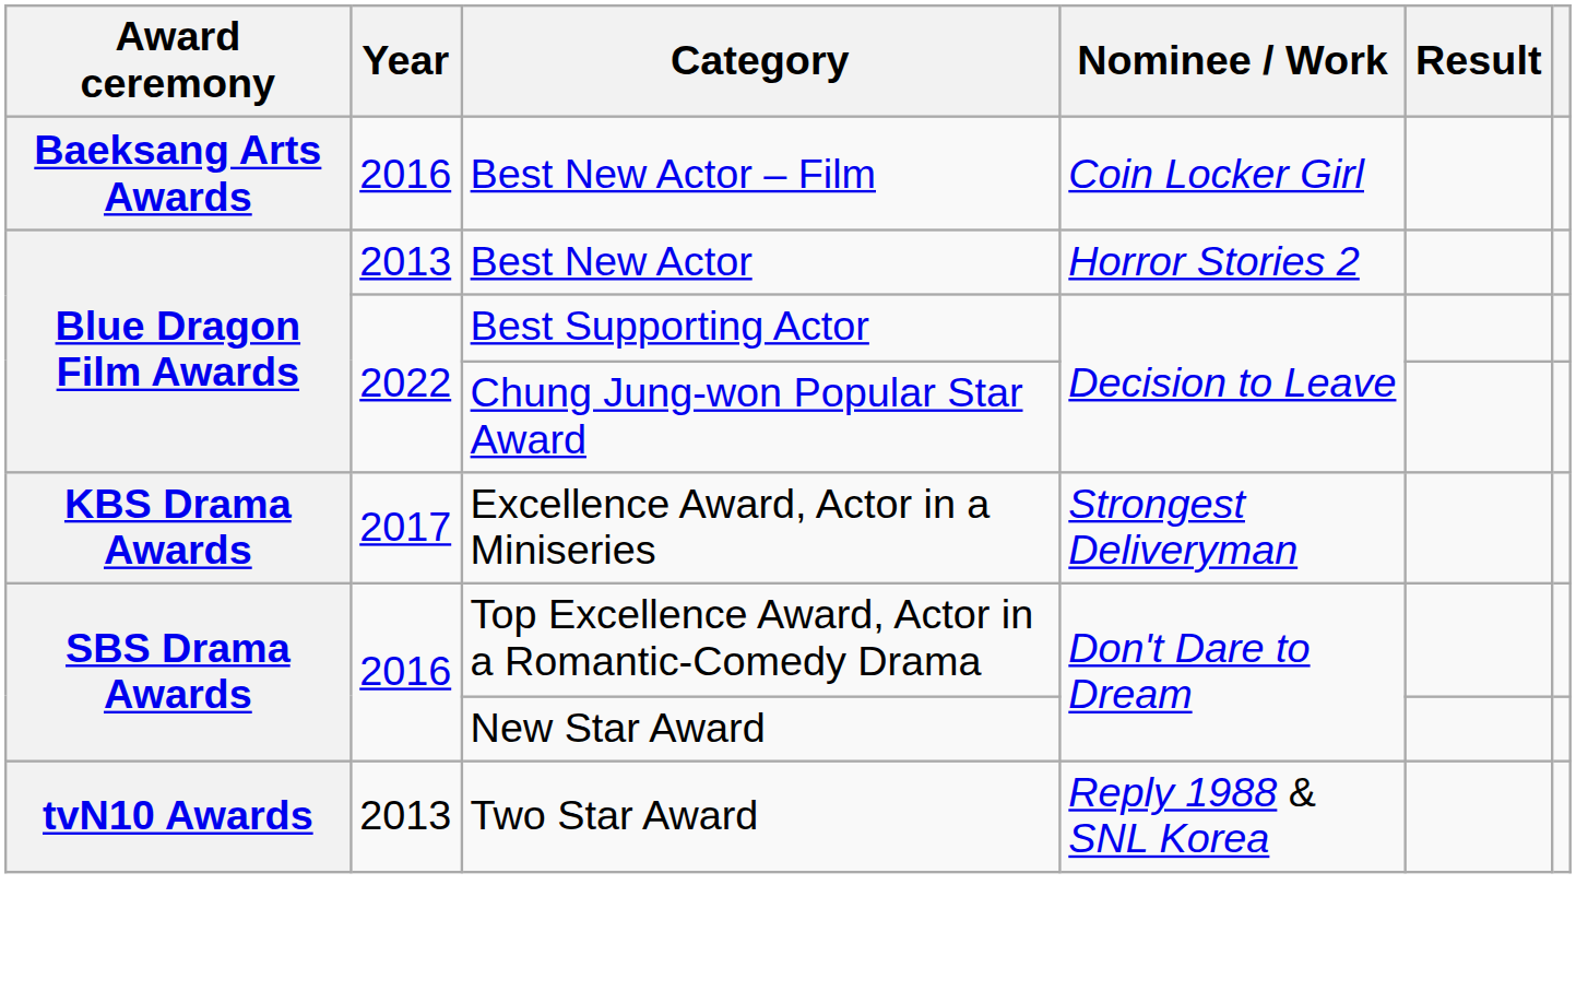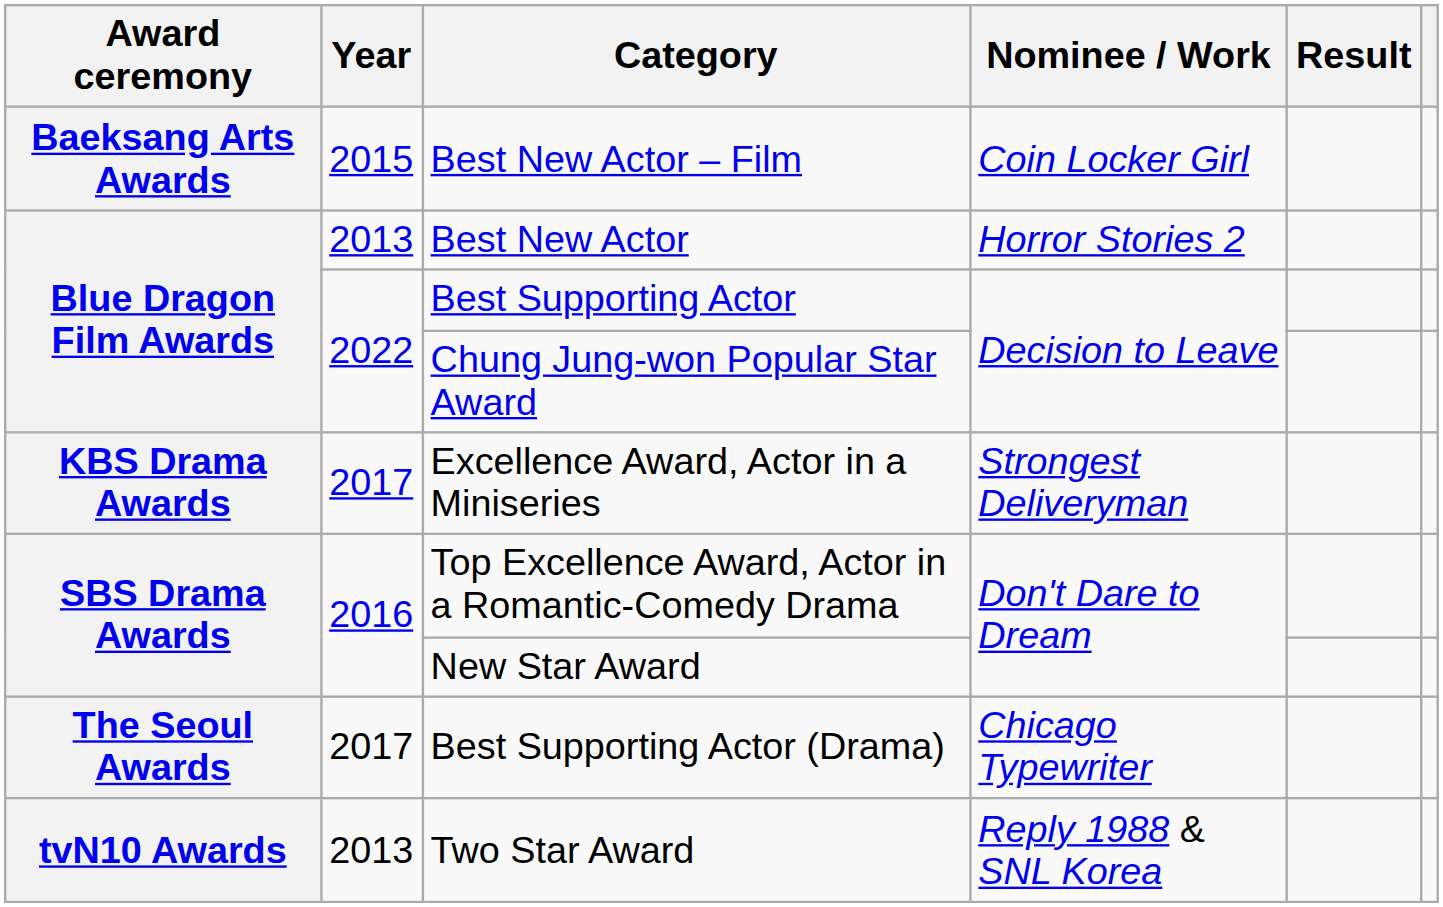 <table class="wikitable plainrowheaders sortable">
 <tr>
 <th scope="col">Award ceremony</th>
 <th scope="col">Year</th>
 <th scope="col">Category</th>
 <th scope="col">Nominee / Work</th>
 <th scope="col">Result</th>
 <th scope="col" class="unsortable"></th>
 </tr>
 <tr>
 <th scope="row"  rowspan="1"><a href='#'>Baeksang Arts Awards</a></th>
-<td style="text-align:center" rowspan="1"><a href='#'>2016</a></td>
+<td style="text-align:center" rowspan="1"><a href='#'>2015</a></td>
 <td><a href='#'>Best New Actor – Film</a></td>
 <td rowspan="1"><em><a href='#'>Coin Locker Girl</a></em></td>
 <td></td>
 <td style="text-align:center"></td>
 </tr>
 <tr>
 <th rowspan="3" scope="row"><a href='#'>Blue Dragon Film Awards</a></th>
 <td style="text-align:center" rowspan="1"><a href='#'>2013</a></td>
 <td><a href='#'>Best New Actor</a></td>
 <td rowspan="1"><em><a href='#'>Horror Stories 2</a></em></td>
 <td></td>
 <td style="text-align:center"></td>
 </tr>
 <tr>
 <td rowspan="2" style="text-align:center"><a href='#'>2022</a></td>
 <td><a href='#'>Best Supporting Actor</a></td>
 <td rowspan="2"><em><a href='#'>Decision to Leave</a></em></td>
 <td></td>
 <td style="text-align:center"></td>
 </tr>
 <tr>
 <td><a href='#'>Chung Jung-won Popular Star Award</a></td>
 <td></td>
 <td style="text-align:center"></td>
 </tr>
 <tr>
 <th scope="row"  rowspan="1"><a href='#'>KBS Drama Awards</a></th>
 <td style="text-align:center" rowspan="1"><a href='#'>2017</a></td>
 <td>Excellence Award, Actor in a Miniseries</td>
 <td rowspan="1"><em><a href='#'>Strongest Deliveryman</a></em></td>
 <td></td>
 <td style="text-align:center"></td>
 </tr>
 <tr>
 <th scope="row"  rowspan="2"><a href='#'>SBS Drama Awards</a></th>
 <td style="text-align:center"  rowspan="2"><a href='#'>2016</a></td>
 <td>Top Excellence Award, Actor in a Romantic-Comedy Drama</td>
 <td rowspan="2"><em><a href='#'>Don't Dare to Dream</a></em></td>
 <td></td>
 <td></td>
 </tr>
 <tr>
 <td>New Star Award</td>
 <td></td>
 <td style="text-align:center"></td>
 </tr>
 <tr>
+<th scope="row"  rowspan="1"><a href='#'>The Seoul Awards</a></th>
+<td style="text-align:center">2017</td>
+<td>Best Supporting Actor (Drama)</td>
+<td><em><a href='#'>Chicago Typewriter</a></em></td>
+<td></td>
+<td style="text-align:center"></td>
+</tr>
+<tr>
 <th scope="row"><a href='#'>tvN10 Awards</a></th>
 <td style="text-align:center">2013</td>
 <td>Two Star Award</td>
 <td><em><a href='#'>Reply 1988</a></em> & <em><a href='#'>SNL Korea</a></em></td>
 <td></td>
 <td></td>
 </tr>
 </table>
